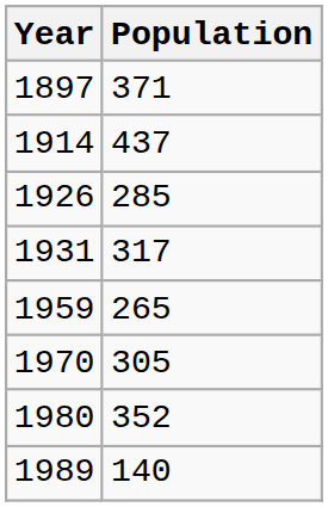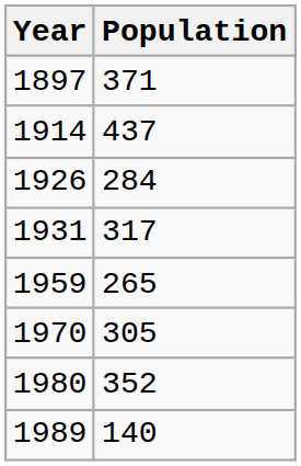 <table class="wikitable">
 <tr>
 <th>Year</th>
 <th>Population</th>
 </tr>
 <tr>
 <td>1897</td>
 <td>371</td>
 </tr>
 <tr>
 <td>1914</td>
 <td>437</td>
 </tr>
 <tr>
 <td>1926</td>
-<td>285</td>
+<td>284</td>
 </tr>
 <tr>
 <td>1931</td>
 <td>317</td>
 </tr>
 <tr>
 <td>1959</td>
 <td>265</td>
 </tr>
 <tr>
 <td>1970</td>
 <td>305</td>
 </tr>
 <tr>
 <td>1980</td>
 <td>352</td>
 </tr>
 <tr>
 <td>1989</td>
 <td>140</td>
 </tr>
 </table>
